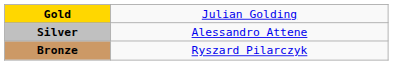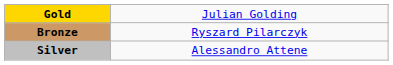 <table class="wikitable" style="text-align:center; " width="35%">
 <tr>
 <td bgcolor="gold"><strong>Gold</strong></td>
 <td><a href='#'>Julian Golding</a><br>  <small><em></em></small></td>
 </tr>
 <tr>
+<td bgcolor="CC9966"><strong>Bronze</strong></td>
+<td><a href='#'>Ryszard Pilarczyk</a><br>  <small><em></em></small></td>
+</tr>
+<tr>
 <td bgcolor="silver"><strong>Silver</strong></td>
 <td><a href='#'>Alessandro Attene</a><br>  <small><em></em></small></td>
 </tr>
-<tr>
-<td bgcolor="CC9966"><strong>Bronze</strong></td>
-<td><a href='#'>Ryszard Pilarczyk</a><br>  <small><em></em></small></td>
-</tr>
 </table>
